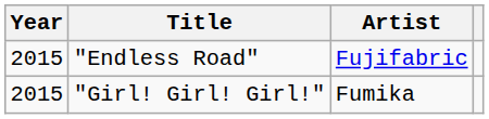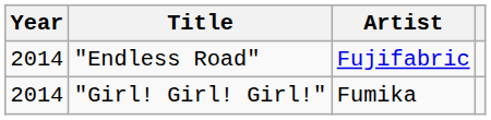 <table class="wikitable">
 <tr>
 <th>Year</th>
 <th>Title</th>
 <th>Artist</th>
 <th></th>
 </tr>
 <tr>
-<td>2015</td>
+<td>2014</td>
 <td>"Endless Road"</td>
 <td><a href='#'>Fujifabric</a></td>
 <td></td>
 </tr>
 <tr>
-<td>2015</td>
+<td>2014</td>
 <td>"Girl! Girl! Girl!"</td>
 <td>Fumika</td>
 <td></td>
 </tr>
 </table>
